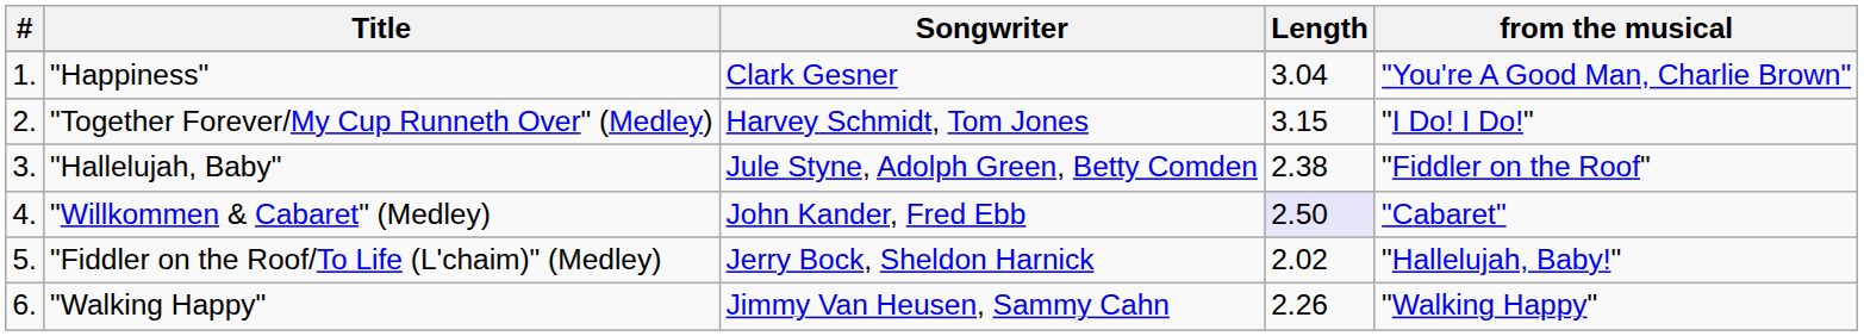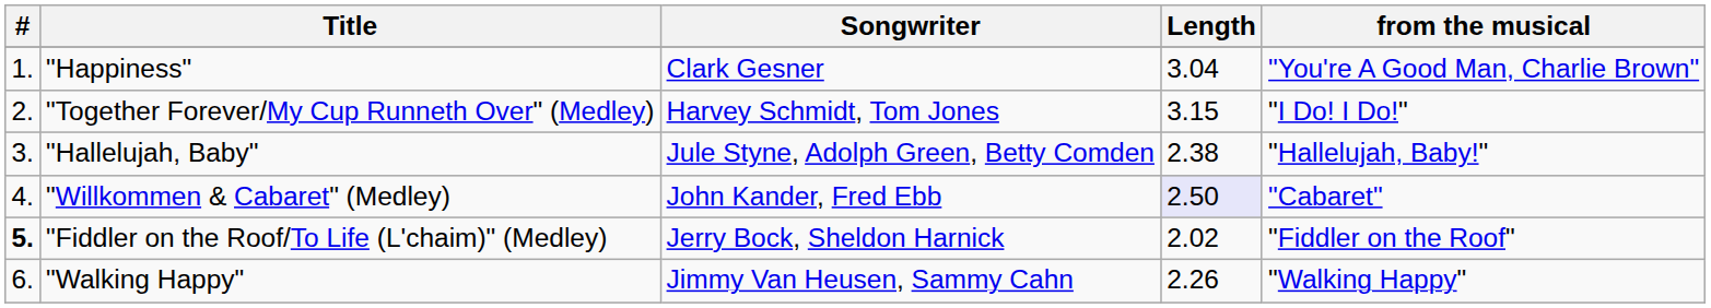 <table class="wikitable">
 <tr>
 <th>#</th>
 <th>Title</th>
 <th>Songwriter</th>
 <th>Length</th>
 <th>from the musical</th>
 </tr>
 <tr bgcolor="#ebf5ff">
 </tr>
 <tr>
 <td>1.</td>
 <td>"Happiness"</td>
 <td><a href='#'>Clark Gesner</a></td>
 <td>3.04</td>
 <td><a href='#'>"You're A Good Man, Charlie Brown"</a></td>
 </tr>
 <tr>
 <td>2.</td>
 <td>"Together Forever/<a href='#'>My Cup Runneth Over</a>" (<a href='#'>Medley</a>)</td>
 <td><a href='#'>Harvey Schmidt</a>, <a href='#'>Tom Jones</a></td>
 <td>3.15</td>
 <td>"<a href='#'>I Do! I Do!</a>"</td>
 </tr>
 <tr>
 <td>3.</td>
 <td>"Hallelujah, Baby"</td>
 <td><a href='#'>Jule Styne</a>, <a href='#'>Adolph Green</a>, <a href='#'>Betty Comden</a></td>
 <td>2.38</td>
-<td>"<a href='#'>Fiddler on the Roof</a>"</td>
+<td>"<a href='#'>Hallelujah, Baby!</a>"</td>
 </tr>
 <tr>
 <td>4.</td>
 <td>"<a href='#'>Willkommen</a> & <a href='#'>Cabaret</a>" (Medley)</td>
 <td><a href='#'>John Kander</a>, <a href='#'>Fred Ebb</a></td>
 <td style="background: lavender;">2.50</td>
 <td><a href='#'>"Cabaret"</a></td>
 </tr>
 <tr>
-<td>5.</td>
+<td><strong>5.</strong></td>
 <td>"Fiddler on the Roof/<a href='#'>To Life</a> (L'chaim)" (Medley)</td>
 <td><a href='#'>Jerry Bock</a>, <a href='#'>Sheldon Harnick</a></td>
 <td>2.02</td>
-<td>"<a href='#'>Hallelujah, Baby!</a>"</td>
+<td>"<a href='#'>Fiddler on the Roof</a>"</td>
 </tr>
 <tr>
 <td>6.</td>
 <td>"Walking Happy"</td>
 <td><a href='#'>Jimmy Van Heusen</a>, <a href='#'>Sammy Cahn</a></td>
 <td>2.26</td>
 <td>"<a href='#'>Walking Happy</a>"</td>
 </tr>
 </table>
